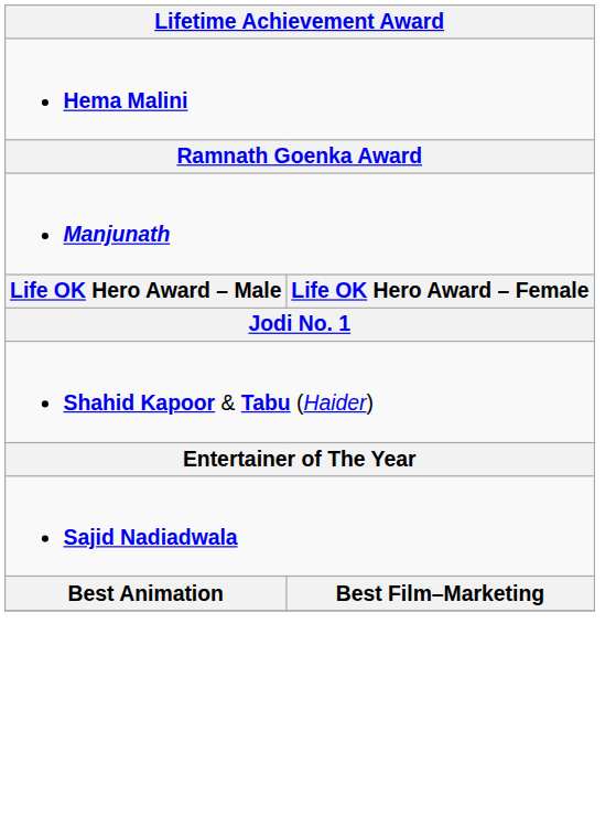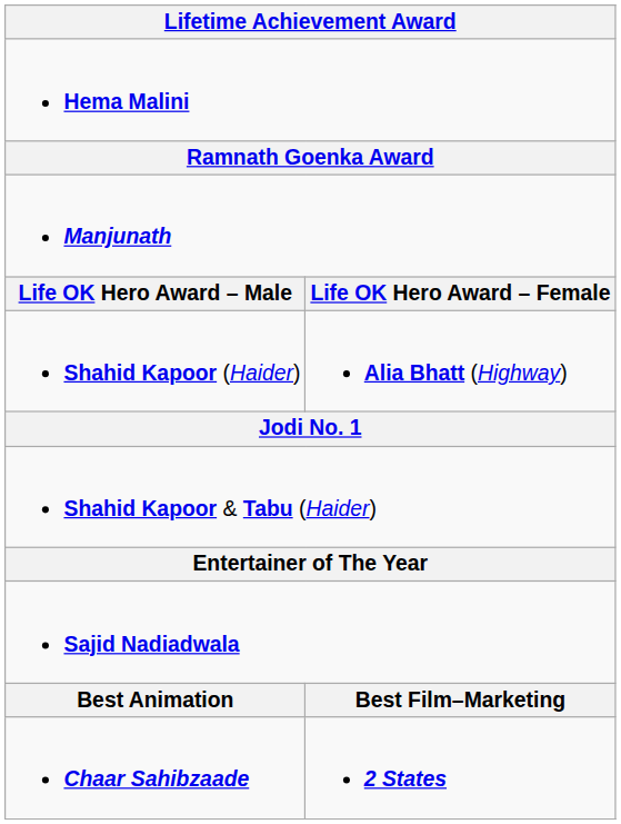 <table class="wikitable">
 <tr>
 <th colspan="2"><a href='#'>Lifetime Achievement Award</a></th>
 </tr>
 <tr>
 <td colspan="2"><br><ul><li><strong><a href='#'>Hema Malini</a></strong></li></ul></td>
 </tr>
 <tr>
 <th colspan="2"><a href='#'>Ramnath Goenka Award</a></th>
 </tr>
 <tr>
 <td colspan="2"><br><ul><li><strong><em><a href='#'>Manjunath</a></em></strong></li></ul></td>
 </tr>
 <tr>
 <th><a href='#'>Life OK</a> Hero Award – Male</th>
 <th><a href='#'>Life OK</a> Hero Award – Female</th>
 </tr>
 <tr>
+<td><br><ul><li><strong><a href='#'>Shahid Kapoor</a></strong> (<em><a href='#'>Haider</a></em>)</li></ul></td>
+<td><br><ul><li><strong><a href='#'>Alia Bhatt</a></strong> (<em><a href='#'>Highway</a></em>)</li></ul></td>
+</tr>
+<tr>
 <th colspan="2"><a href='#'>Jodi No. 1</a></th>
 </tr>
 <tr>
 <td colspan="2"><br><ul><li><strong><a href='#'>Shahid Kapoor</a></strong> & <strong><a href='#'>Tabu</a></strong> (<em><a href='#'>Haider</a></em>)</li></ul></td>
 </tr>
 <tr>
 <th colspan="2">Entertainer of The Year</th>
 </tr>
 <tr>
 <td colspan="2"><br><ul><li><strong><a href='#'>Sajid Nadiadwala</a></strong></li></ul></td>
 </tr>
 <tr>
 <th>Best Animation</th>
 <th>Best Film–Marketing</th>
 </tr>
 <tr>
+<td><br><ul><li><strong><em><a href='#'>Chaar Sahibzaade</a></em></strong></li></ul></td>
+<td><br><ul><li><strong><em><a href='#'>2 States</a></em></strong></li></ul></td>
+</tr>
+<tr>
 </tr>
 </table>
